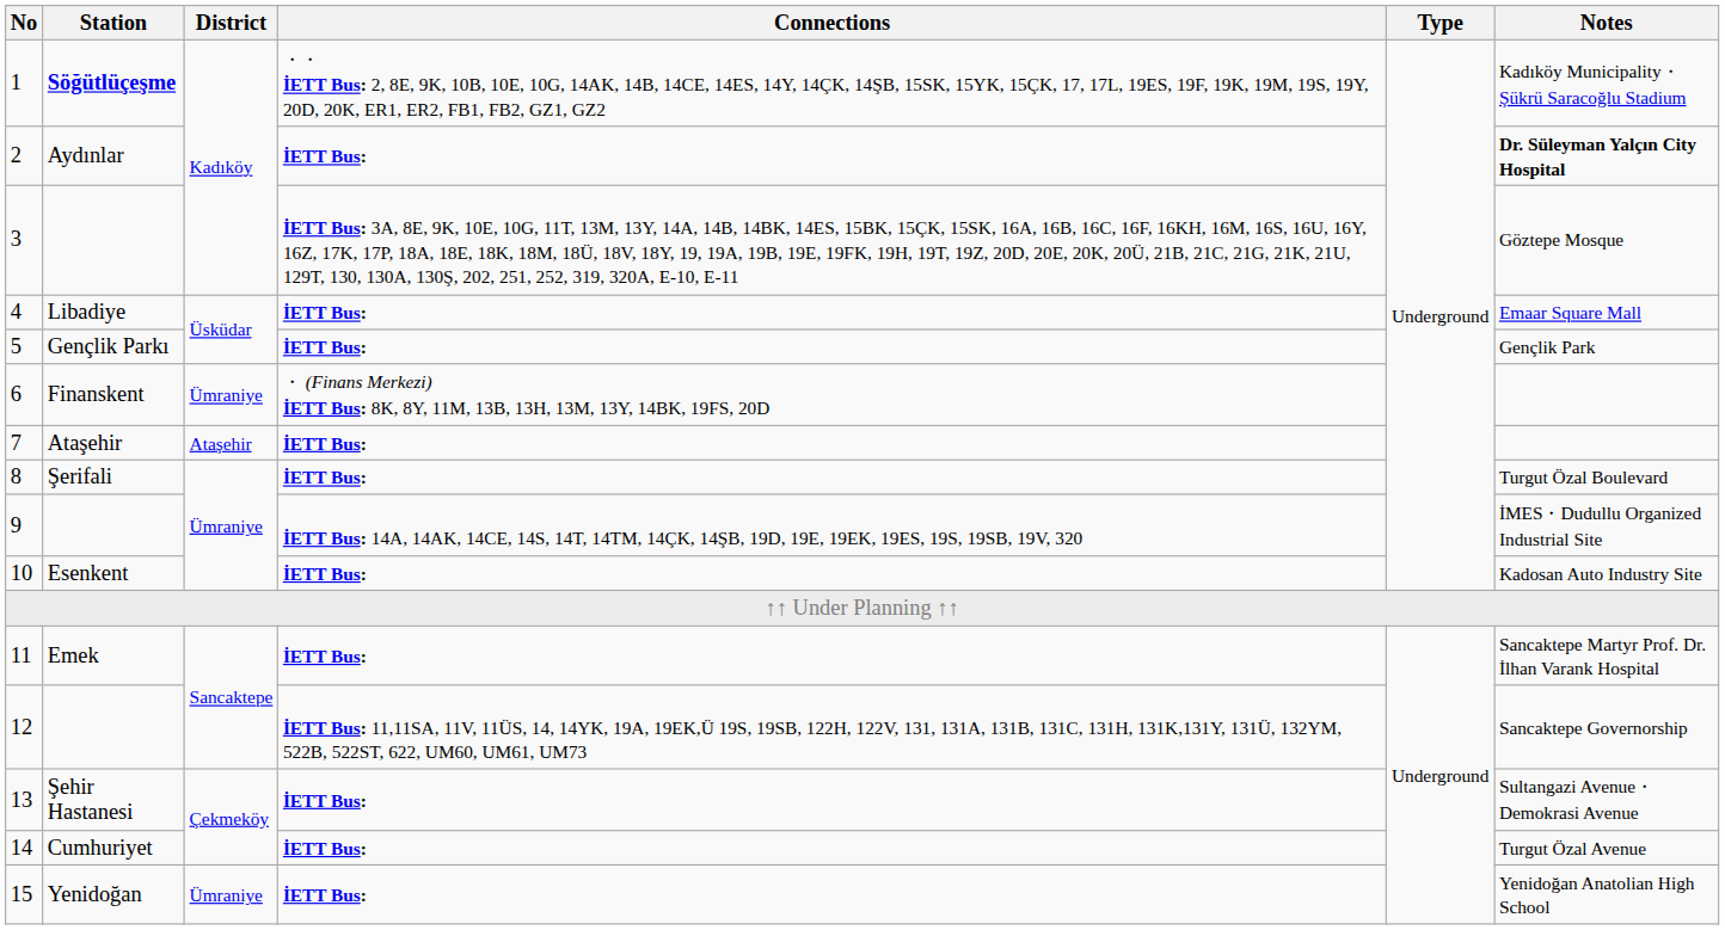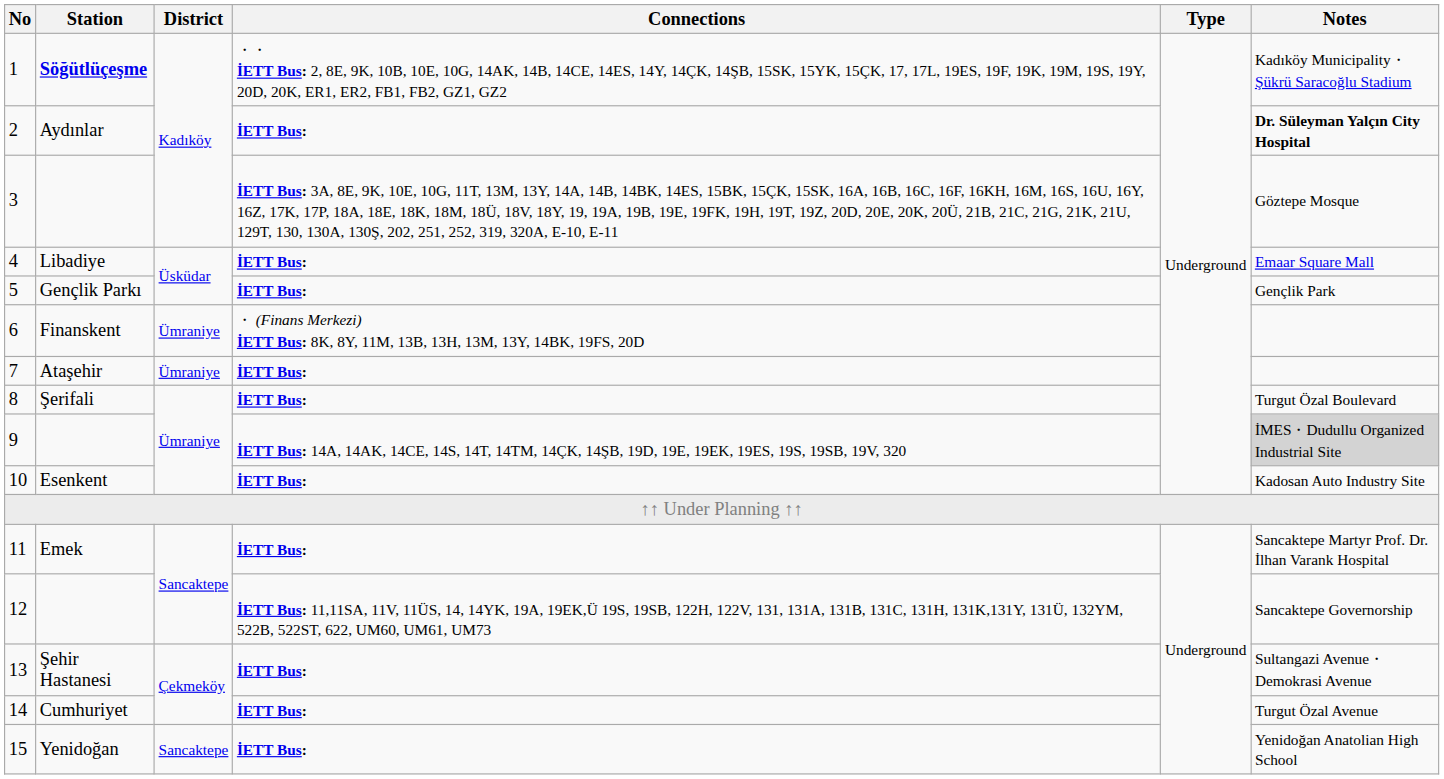 <table class="wikitable">
 <tr>
 <th>No</th>
 <th>Station</th>
 <th>District</th>
 <th>Connections</th>
 <th>Type</th>
 <th>Notes</th>
 </tr>
 <tr>
 <td>1</td>
 <td><strong><a href='#'>Söğütlüçeşme</a></strong></td>
 <td rowspan=3><small><a href='#'>Kadıköy</a></small></td>
 <td><small>・・</small><br><small><strong><a href='#'>İETT Bus</a>:</strong> 2, 8E, 9K, 10B, 10E, 10G, 14AK, 14B, 14CE, 14ES, 14Y, 14ÇK, 14ŞB, 15SK, 15YK, 15ÇK, 17, 17L, 19ES, 19F, 19K, 19M, 19S, 19Y, 20D, 20K, ER1, ER2, FB1, FB2, GZ1, GZ2</small></td>
 <td rowspan=10><small>Underground</small></td>
 <td><small>Kadıköy Municipality・<a href='#'>Şükrü Saracoğlu Stadium</a></small></td>
 </tr>
 <tr>
 <td>2</td>
 <td>Aydınlar</td>
 <td><small><strong><a href='#'>İETT Bus</a>:</strong> </small></td>
 <td><strong><small>Dr. Süleyman Yalçın City Hospital</small></strong></td>
 </tr>
 <tr>
 <td>3</td>
 <td></td>
 <td><small></small><br><small><strong><a href='#'>İETT Bus</a>:</strong> 3A, 8E, 9K, 10E, 10G, 11T, 13M, 13Y, 14A, 14B, 14BK, 14ES, 15BK, 15ÇK, 15SK, 16A, 16B, 16C, 16F, 16KH, 16M, 16S, 16U, 16Y, 16Z, 17K, 17P, 18A, 18E, 18K, 18M, 18Ü, 18V, 18Y, 19, 19A, 19B, 19E, 19FK, 19H, 19T, 19Z, 20D, 20E, 20K, 20Ü, 21B, 21C, 21G, 21K, 21U, 129T, 130, 130A, 130Ş, 202, 251, 252, 319, 320A, E-10, E-11</small></td>
 <td><small>Göztepe Mosque</small></td>
 </tr>
 <tr>
 <td>4</td>
 <td>Libadiye</td>
 <td rowspan=2><small><a href='#'>Üsküdar</a></small></td>
 <td><small><strong><a href='#'>İETT Bus</a>:</strong> </small></td>
 <td><small><a href='#'>Emaar Square Mall</a></small></td>
 </tr>
 <tr>
 <td>5</td>
 <td>Gençlik Parkı</td>
 <td><small><strong><a href='#'>İETT Bus</a>:</strong> </small></td>
 <td><small>Gençlik Park</small></td>
 </tr>
 <tr>
 <td>6</td>
 <td>Finanskent</td>
 <td><small><a href='#'>Ümraniye</a></small></td>
 <td><small>・ <em>(Finans Merkezi)</em></small><br><small><strong><a href='#'>İETT Bus</a>:</strong> 8K, 8Y, 11M, 13B, 13H, 13M, 13Y, 14BK, 19FS, 20D</small></td>
 <td></td>
 </tr>
 <tr>
 <td>7</td>
 <td>Ataşehir</td>
-<td><small><a href='#'>Ataşehir</a></small></td>
+<td><small><a href='#'>Ümraniye</a></small></td>
 <td><small><strong><a href='#'>İETT Bus</a>:</strong> </small></td>
 <td></td>
 </tr>
 <tr>
 <td>8</td>
 <td>Şerifali</td>
 <td rowspan=3><small><a href='#'>Ümraniye</a></small></td>
 <td><small><strong><a href='#'>İETT Bus</a>:</strong> </small></td>
 <td><small>Turgut Özal Boulevard</small></td>
 </tr>
 <tr>
 <td>9</td>
 <td></td>
 <td><small></small><br><small><strong><a href='#'>İETT Bus</a>:</strong> 14A, 14AK, 14CE, 14S, 14T, 14TM, 14ÇK, 14ŞB, 19D, 19E, 19EK, 19ES, 19S, 19SB, 19V, 320</small></td>
-<td><small>İMES・Dudullu Organized Industrial Site</small></td>
+<td style="background: lightgrey;"><small>İMES・Dudullu Organized Industrial Site</small></td>
 </tr>
 <tr>
 <td>10</td>
 <td>Esenkent</td>
 <td><small><strong><a href='#'>İETT Bus</a>:</strong> </small></td>
 <td><small>Kadosan Auto Industry Site</small></td>
 </tr>
 <tr>
 <td colspan="6" style="background: #ececec; color: grey; vertical-align: middle; text-align:center">↑↑ Under Planning ↑↑</td>
 </tr>
 <tr>
 <td>11</td>
 <td>Emek</td>
 <td rowspan=2><small><a href='#'>Sancaktepe</a></small></td>
 <td><small><strong><a href='#'>İETT Bus</a>:</strong> </small></td>
 <td rowspan=5><small>Underground</small></td>
 <td><small>Sancaktepe Martyr Prof. Dr. İlhan Varank Hospital</small></td>
 </tr>
 <tr>
 <td>12</td>
 <td></td>
 <td><small></small><br><small><strong><a href='#'>İETT Bus</a>:</strong> 11,11SA, 11V, 11ÜS, 14, 14YK, 19A, 19EK,Ü 19S, 19SB, 122H, 122V, 131, 131A, 131B, 131C, 131H, 131K,131Y, 131Ü, 132YM, 522B, 522ST, 622, UM60, UM61, UM73</small></td>
 <td><small>Sancaktepe Governorship</small></td>
 </tr>
 <tr>
 <td>13</td>
 <td>Şehir Hastanesi</td>
 <td rowspan="2"><small><a href='#'>Çekmeköy</a></small></td>
 <td><small><strong><a href='#'>İETT Bus</a>:</strong> </small></td>
 <td><small>Sultangazi Avenue・Demokrasi Avenue</small></td>
 </tr>
 <tr>
 <td>14</td>
 <td>Cumhuriyet</td>
 <td><small><strong><a href='#'>İETT Bus</a>:</strong> </small></td>
 <td><small>Turgut Özal Avenue</small></td>
 </tr>
 <tr>
 <td>15</td>
 <td>Yenidoğan</td>
-<td><small><a href='#'>Ümraniye</a></small></td>
+<td><small><a href='#'>Sancaktepe</a></small></td>
 <td><small><strong><a href='#'>İETT Bus</a>:</strong> </small></td>
 <td><small>Yenidoğan Anatolian High School</small></td>
 </tr>
 </table>
